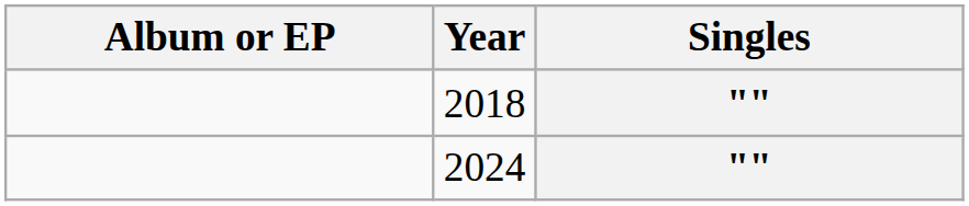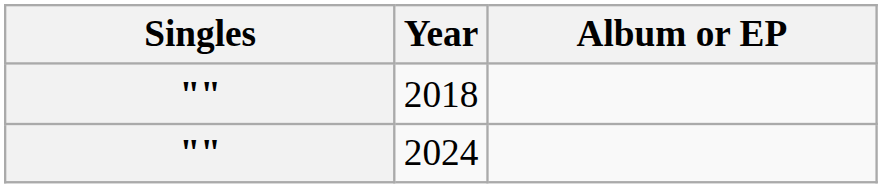 <table class="wikitable plainrowheaders" style="text-align:center;">
 <tr>
+<th scope="col" style="width:10em;">Singles</th>
+<th scope="col">Year</th>
 <th scope="col" style="width:10em;">Album or EP</th>
-<th scope="col">Year</th>
-<th scope="col" style="width:10em;">Singles</th>
 </tr>
 <tr>
+<th scope="row">""<br></th>
+<td>2018</td>
 <td></td>
-<td>2018</td>
-<th scope="row">""<br></th>
 </tr>
 <tr>
+<th scope="row">""<br></th>
+<td>2024</td>
 <td></td>
-<td>2024</td>
-<th scope="row">""<br></th>
 </tr>
 </table>
